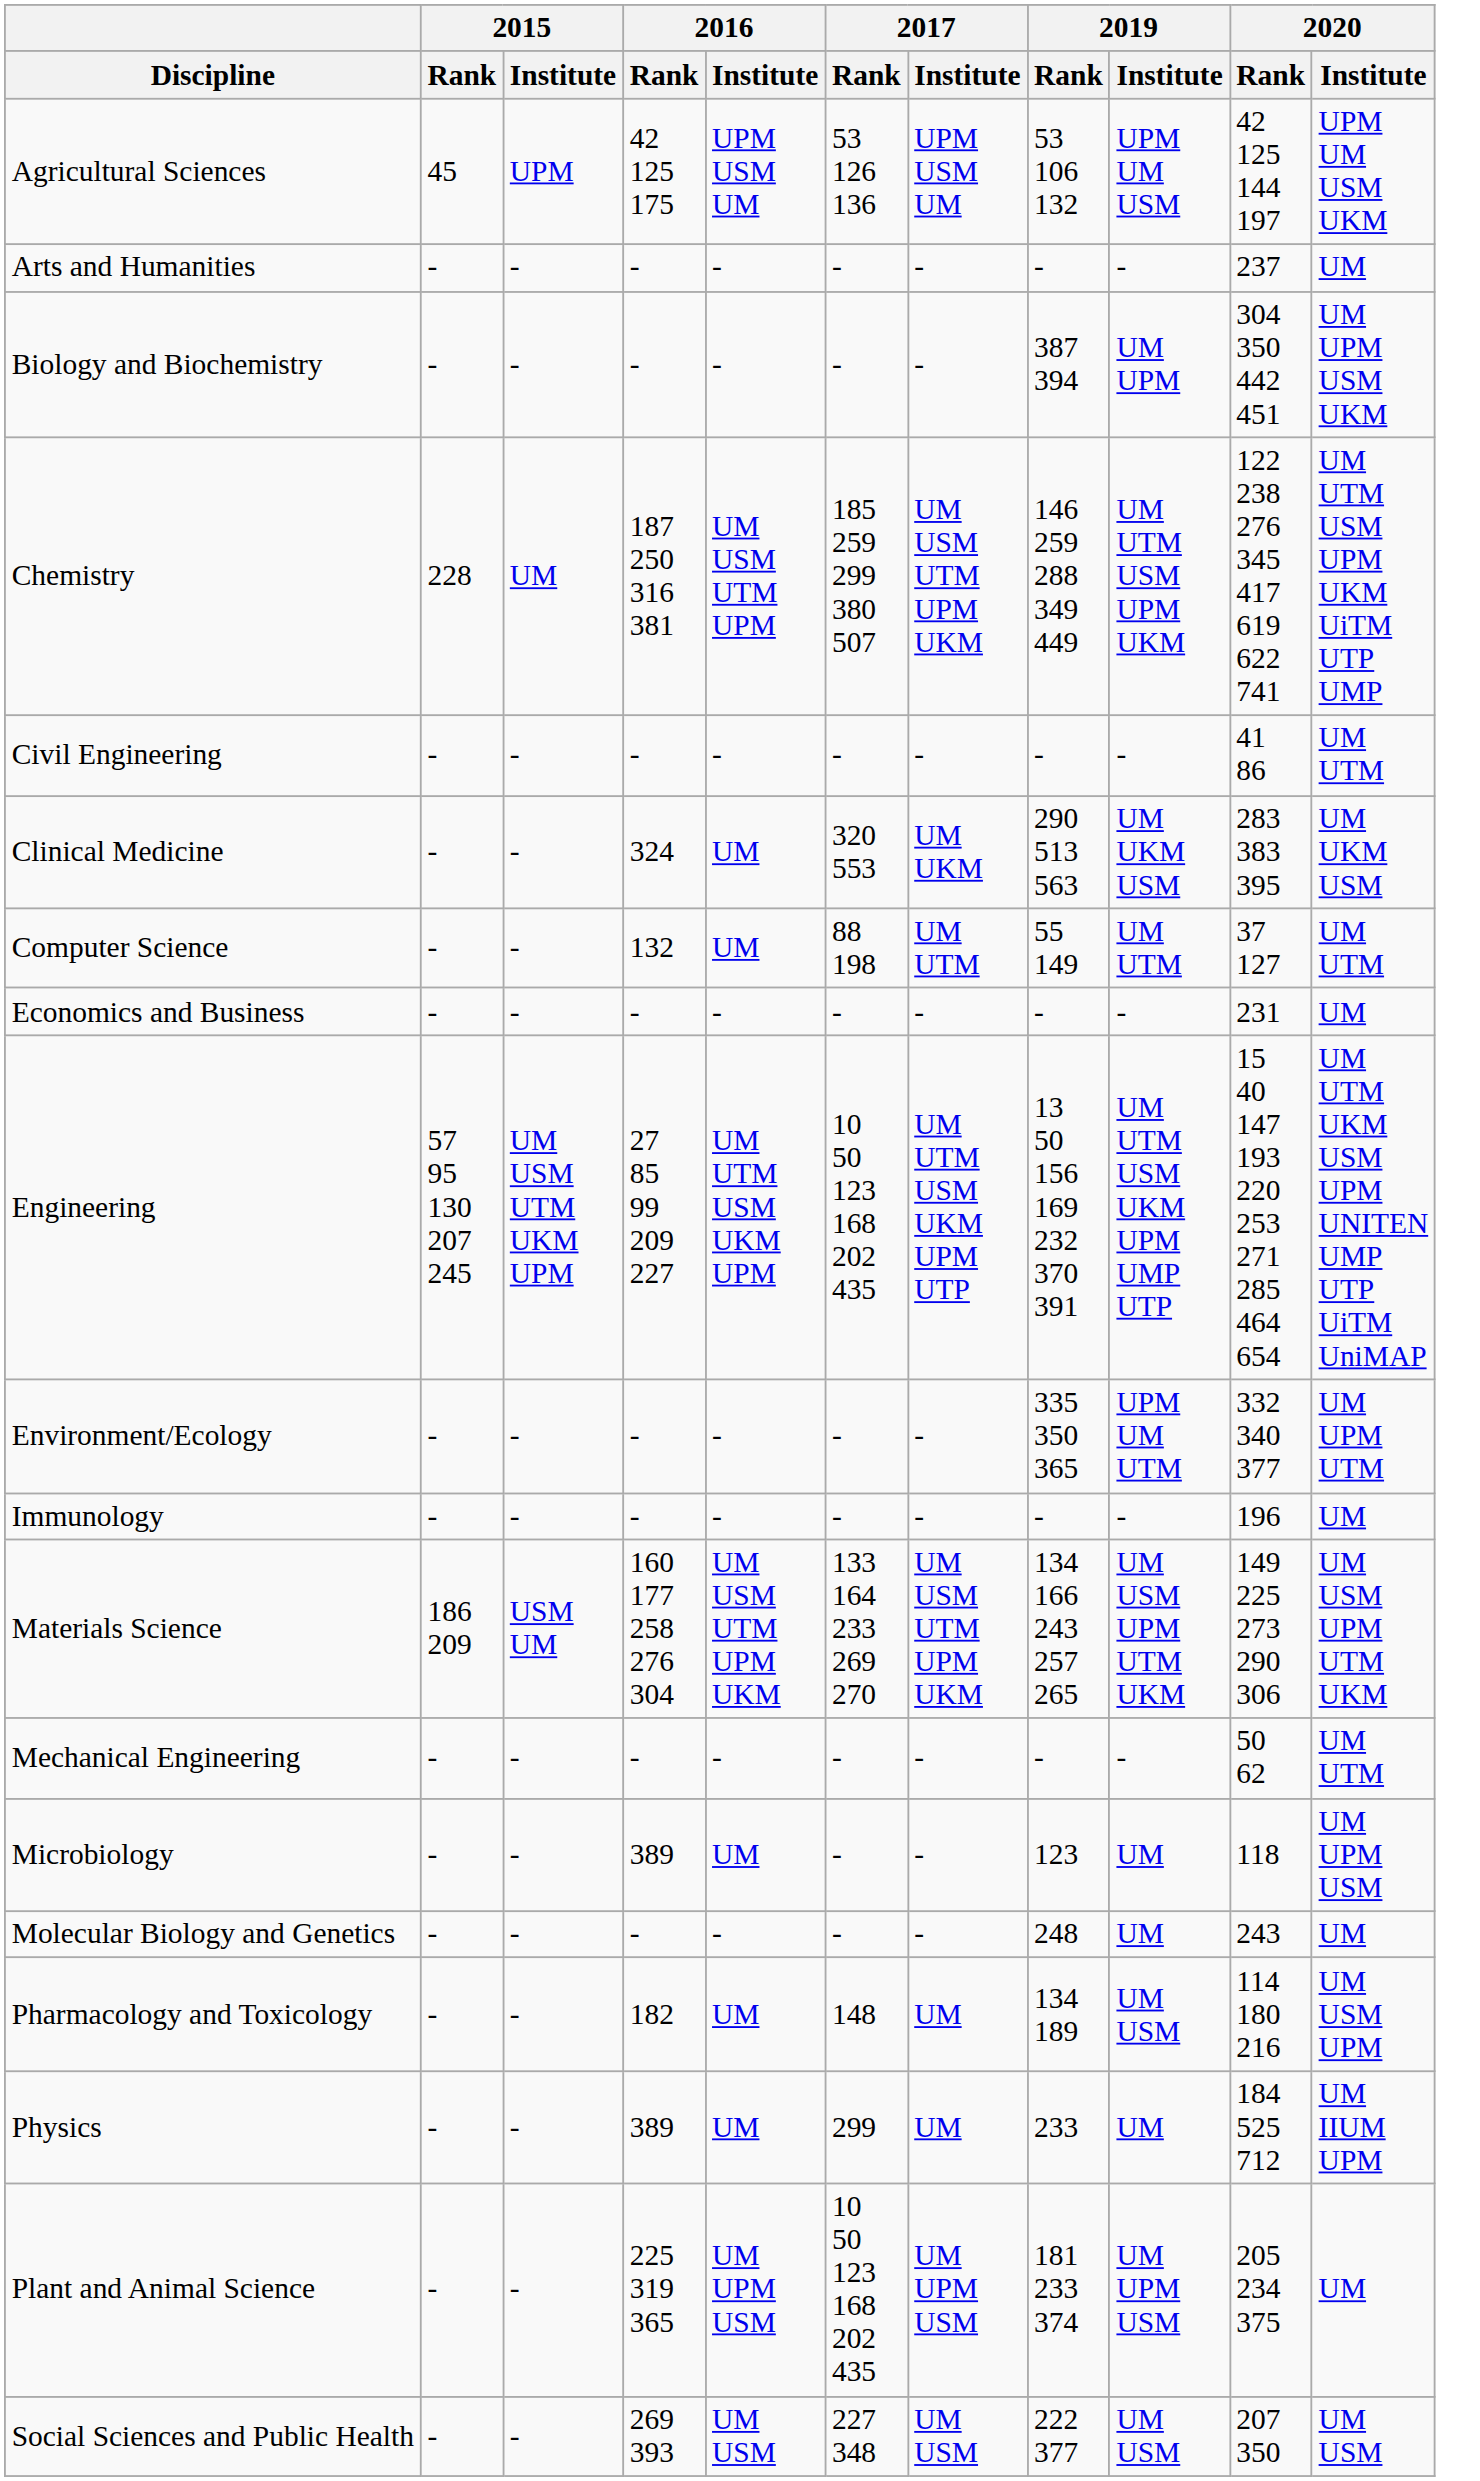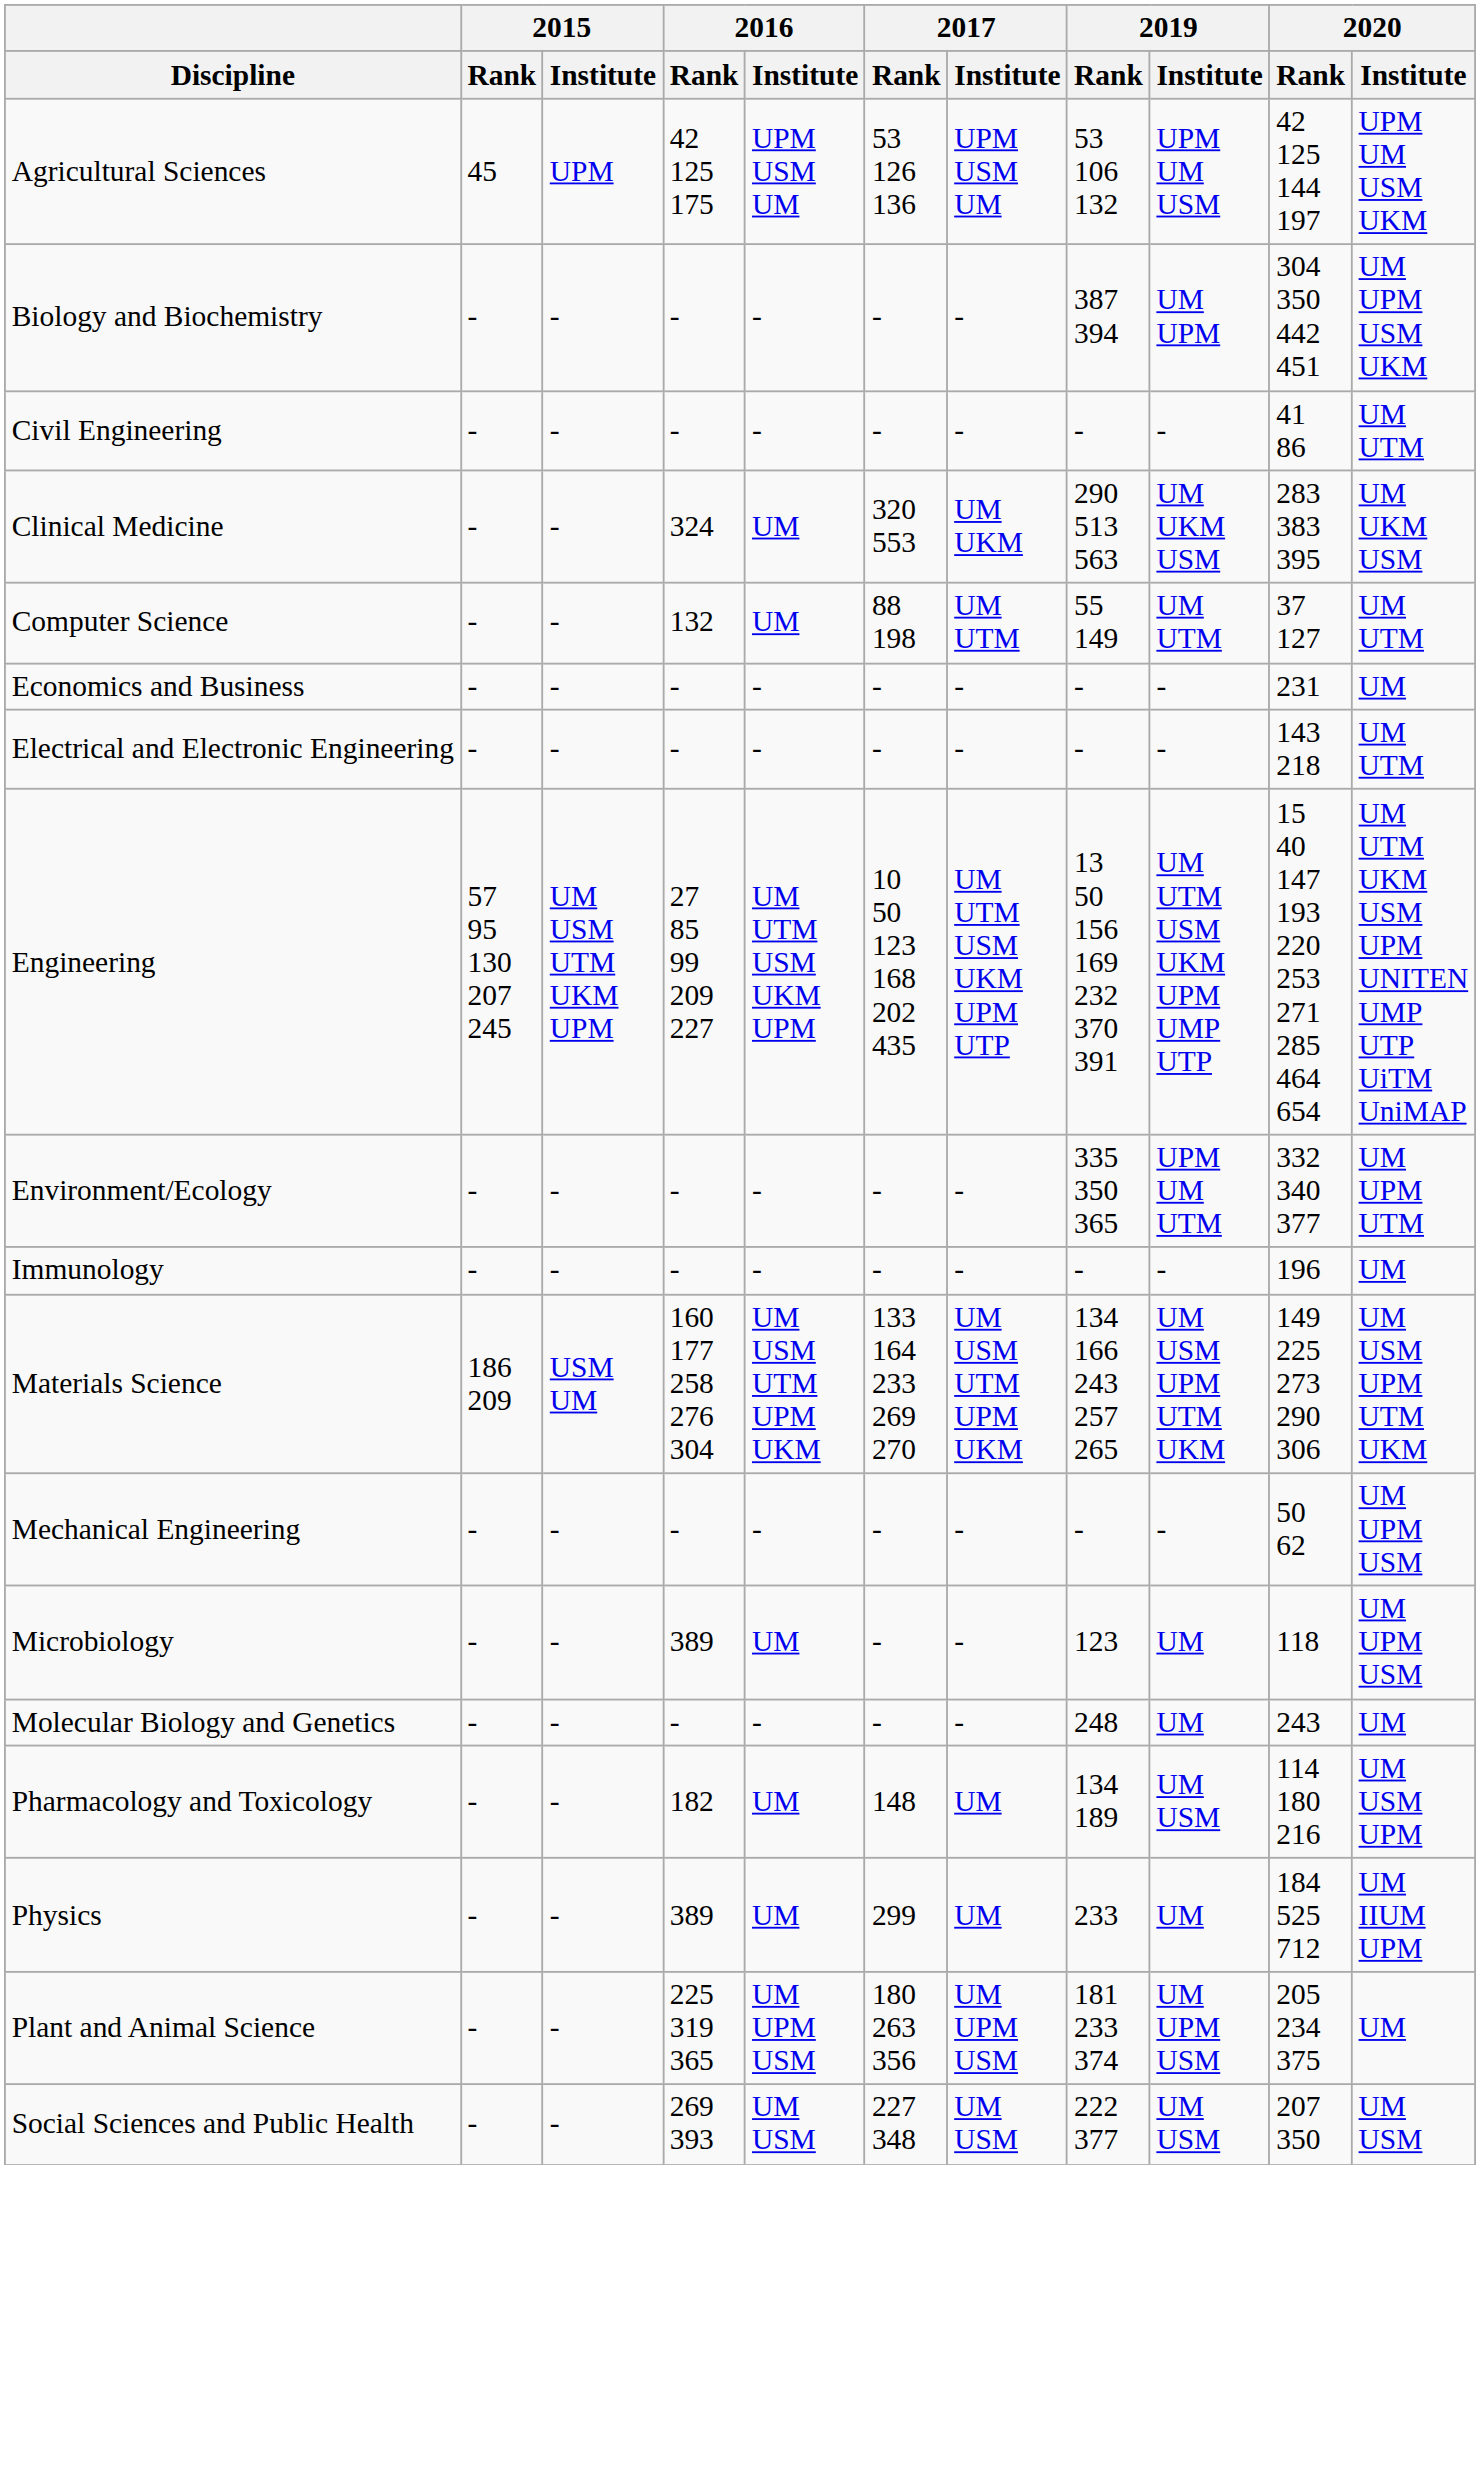 <table class="wikitable">
 <tr>
 <th></th>
 <th colspan="2">2015</th>
 <th colspan="2">2016</th>
 <th colspan="2">2017</th>
 <th colspan="2">2019</th>
 <th colspan="2">2020</th>
 </tr>
 <tr>
 <th>Discipline</th>
 <th>Rank</th>
 <th>Institute</th>
 <th>Rank</th>
 <th>Institute</th>
 <th>Rank</th>
 <th>Institute</th>
 <th>Rank</th>
 <th>Institute</th>
 <th>Rank</th>
 <th>Institute</th>
 </tr>
 <tr>
 <td>Agricultural Sciences</td>
 <td> 45</td>
 <td><a href='#'>UPM</a></td>
 <td> 42<br>125<br>175</td>
 <td><a href='#'>UPM</a><br><a href='#'>USM</a><br><a href='#'>UM</a></td>
 <td> 53<br>126<br>136</td>
 <td><a href='#'>UPM</a><br><a href='#'>USM</a><br><a href='#'>UM</a></td>
 <td> 53<br>106<br>132</td>
 <td><a href='#'>UPM</a><br><a href='#'>UM</a><br><a href='#'>USM</a></td>
 <td> 42<br>125<br>144<br>197</td>
 <td><a href='#'>UPM</a><br><a href='#'>UM</a><br><a href='#'>USM</a><br><a href='#'>UKM</a></td>
 </tr>
 <tr>
-<td>Arts and Humanities</td>
-<td> -</td>
-<td>-</td>
-<td> -</td>
-<td>-</td>
-<td> -</td>
-<td>-</td>
-<td> -</td>
-<td>-</td>
-<td> 237</td>
-<td><a href='#'>UM</a></td>
-</tr>
-<tr>
 <td>Biology and Biochemistry</td>
 <td> -</td>
 <td>-</td>
 <td> -</td>
 <td>-</td>
 <td> -</td>
 <td>-</td>
 <td> 387<br>394</td>
 <td><a href='#'>UM</a><br><a href='#'>UPM</a></td>
 <td> 304<br>350<br>442<br>451</td>
 <td><a href='#'>UM</a><br><a href='#'>UPM</a><br><a href='#'>USM</a><br><a href='#'>UKM</a></td>
-</tr>
-<tr>
-<td>Chemistry</td>
-<td> 228</td>
-<td><a href='#'>UM</a></td>
-<td> 187<br>250<br>316<br>381</td>
-<td><a href='#'>UM</a><br><a href='#'>USM</a><br><a href='#'>UTM</a><br><a href='#'>UPM</a></td>
-<td> 185<br>259<br>299<br>380<br>507</td>
-<td><a href='#'>UM</a><br><a href='#'>USM</a><br><a href='#'>UTM</a><br><a href='#'>UPM</a><br><a href='#'>UKM</a></td>
-<td> 146<br>259<br>288<br>349<br>449</td>
-<td><a href='#'>UM</a><br><a href='#'>UTM</a><br><a href='#'>USM</a><br><a href='#'>UPM</a><br><a href='#'>UKM</a></td>
-<td> 122<br>238<br>276<br>345<br>417<br>619<br>622<br>741</td>
-<td><a href='#'>UM</a><br><a href='#'>UTM</a><br><a href='#'>USM</a><br><a href='#'>UPM</a><br><a href='#'>UKM</a><br><a href='#'>UiTM</a><br><a href='#'>UTP</a><br><a href='#'>UMP</a></td>
 </tr>
 <tr>
 <td>Civil Engineering</td>
 <td> -</td>
 <td>-</td>
 <td> -</td>
 <td>-</td>
 <td> -</td>
 <td>-</td>
 <td> -</td>
 <td>-</td>
 <td> 41<br>86</td>
 <td><a href='#'>UM</a><br><a href='#'>UTM</a></td>
 </tr>
 <tr>
 <td>Clinical Medicine</td>
 <td> -</td>
 <td>-</td>
 <td> 324</td>
 <td><a href='#'>UM</a></td>
 <td> 320<br>553</td>
 <td><a href='#'>UM</a><br><a href='#'>UKM</a></td>
 <td> 290<br>513<br>563</td>
 <td><a href='#'>UM</a><br><a href='#'>UKM</a><br><a href='#'>USM</a></td>
 <td> 283<br>383<br>395</td>
 <td><a href='#'>UM</a><br><a href='#'>UKM</a><br><a href='#'>USM</a></td>
 </tr>
 <tr>
 <td>Computer Science</td>
 <td> -</td>
 <td>-</td>
 <td> 132</td>
 <td><a href='#'>UM</a></td>
 <td> 88<br>198</td>
 <td><a href='#'>UM</a><br><a href='#'>UTM</a></td>
 <td> 55<br>149</td>
 <td><a href='#'>UM</a><br><a href='#'>UTM</a></td>
 <td> 37<br>127</td>
 <td><a href='#'>UM</a><br><a href='#'>UTM</a></td>
 </tr>
 <tr>
 <td>Economics and Business</td>
 <td> -</td>
 <td>-</td>
 <td> -</td>
 <td>-</td>
 <td> -</td>
 <td>-</td>
 <td> -</td>
 <td>-</td>
 <td> 231</td>
 <td><a href='#'>UM</a></td>
+</tr>
+<tr>
+<td>Electrical and Electronic Engineering</td>
+<td> -</td>
+<td>-</td>
+<td> -</td>
+<td>-</td>
+<td> -</td>
+<td>-</td>
+<td> -</td>
+<td>-</td>
+<td> 143<br>218</td>
+<td><a href='#'>UM</a><br><a href='#'>UTM</a></td>
 </tr>
 <tr>
 <td>Engineering</td>
 <td> 57<br>95<br>130<br>207<br>245</td>
 <td><a href='#'>UM</a><br><a href='#'>USM</a><br><a href='#'>UTM</a><br><a href='#'>UKM</a><br><a href='#'>UPM</a></td>
 <td> 27<br>85<br>99<br>209<br>227</td>
 <td><a href='#'>UM</a><br><a href='#'>UTM</a><br><a href='#'>USM</a><br><a href='#'>UKM</a><br><a href='#'>UPM</a></td>
 <td> 10<br>50<br>123<br>168<br>202<br>435</td>
 <td><a href='#'>UM</a><br><a href='#'>UTM</a><br><a href='#'>USM</a><br><a href='#'>UKM</a><br><a href='#'>UPM</a><br><a href='#'>UTP</a></td>
 <td> 13<br>50<br>156<br>169<br>232<br>370<br>391</td>
 <td><a href='#'>UM</a><br><a href='#'>UTM</a><br><a href='#'>USM</a><br><a href='#'>UKM</a><br><a href='#'>UPM</a><br><a href='#'>UMP</a><br><a href='#'>UTP</a></td>
 <td> 15<br>40<br>147<br>193<br>220<br>253<br>271<br>285<br>464<br>654</td>
 <td><a href='#'>UM</a><br><a href='#'>UTM</a><br><a href='#'>UKM</a><br><a href='#'>USM</a><br><a href='#'>UPM</a><br><a href='#'>UNITEN</a><br><a href='#'>UMP</a><br><a href='#'>UTP</a><br><a href='#'>UiTM</a><br><a href='#'>UniMAP</a></td>
 </tr>
 <tr>
 <td>Environment/Ecology</td>
 <td> -</td>
 <td>-</td>
 <td> -</td>
 <td>-</td>
 <td> -</td>
 <td>-</td>
 <td> 335<br>350<br>365</td>
 <td><a href='#'>UPM</a><br><a href='#'>UM</a><br><a href='#'>UTM</a></td>
 <td> 332<br>340<br>377</td>
 <td><a href='#'>UM</a><br><a href='#'>UPM</a><br><a href='#'>UTM</a></td>
 </tr>
 <tr>
 <td>Immunology</td>
 <td> -</td>
 <td>-</td>
 <td> -</td>
 <td>-</td>
 <td> -</td>
 <td>-</td>
 <td> -</td>
 <td>-</td>
 <td> 196</td>
 <td><a href='#'>UM</a></td>
 </tr>
 <tr>
 <td>Materials Science</td>
 <td> 186<br>209</td>
 <td><a href='#'>USM</a><br><a href='#'>UM</a></td>
 <td> 160<br>177<br>258<br>276<br>304</td>
 <td><a href='#'>UM</a><br><a href='#'>USM</a><br><a href='#'>UTM</a><br><a href='#'>UPM</a><br><a href='#'>UKM</a></td>
 <td> 133<br>164<br>233<br>269<br>270</td>
 <td><a href='#'>UM</a><br><a href='#'>USM</a><br><a href='#'>UTM</a><br><a href='#'>UPM</a><br><a href='#'>UKM</a></td>
 <td> 134<br>166<br>243<br>257<br>265</td>
 <td><a href='#'>UM</a><br><a href='#'>USM</a><br><a href='#'>UPM</a><br><a href='#'>UTM</a><br><a href='#'>UKM</a></td>
 <td> 149<br>225<br>273<br>290<br>306</td>
 <td><a href='#'>UM</a><br><a href='#'>USM</a><br><a href='#'>UPM</a><br><a href='#'>UTM</a><br><a href='#'>UKM</a></td>
 </tr>
 <tr>
 <td>Mechanical Engineering</td>
 <td> -</td>
 <td>-</td>
 <td> -</td>
 <td>-</td>
 <td> -</td>
 <td>-</td>
 <td> -</td>
 <td>-</td>
 <td> 50<br>62</td>
-<td><a href='#'>UM</a><br><a href='#'>UTM</a></td>
+<td><a href='#'>UM</a><br><a href='#'>UPM</a><br><a href='#'>USM</a></td>
 </tr>
 <tr>
 <td>Microbiology</td>
 <td> -</td>
 <td>-</td>
 <td> 389</td>
 <td><a href='#'>UM</a></td>
 <td> -</td>
 <td>-</td>
 <td> 123</td>
 <td><a href='#'>UM</a></td>
 <td> 118</td>
 <td><a href='#'>UM</a><br><a href='#'>UPM</a><br><a href='#'>USM</a></td>
 </tr>
 <tr>
 <td>Molecular Biology and Genetics</td>
 <td> -</td>
 <td>-</td>
 <td> -</td>
 <td>-</td>
 <td> -</td>
 <td>-</td>
 <td> 248</td>
 <td><a href='#'>UM</a></td>
 <td> 243</td>
 <td><a href='#'>UM</a></td>
 </tr>
 <tr>
 <td>Pharmacology and Toxicology</td>
 <td> -</td>
 <td>-</td>
 <td> 182</td>
 <td><a href='#'>UM</a></td>
 <td> 148</td>
 <td><a href='#'>UM</a></td>
 <td> 134<br>189</td>
 <td><a href='#'>UM</a><br><a href='#'>USM</a></td>
 <td> 114<br>180<br>216</td>
 <td><a href='#'>UM</a><br><a href='#'>USM</a><br><a href='#'>UPM</a></td>
 </tr>
 <tr>
 <td>Physics</td>
 <td> -</td>
 <td>-</td>
 <td> 389</td>
 <td><a href='#'>UM</a></td>
 <td> 299</td>
 <td><a href='#'>UM</a></td>
 <td> 233</td>
 <td><a href='#'>UM</a></td>
 <td> 184<br>525<br>712</td>
 <td><a href='#'>UM</a><br><a href='#'>IIUM</a><br><a href='#'>UPM</a></td>
 </tr>
 <tr>
 <td>Plant and Animal Science</td>
 <td> -</td>
 <td>-</td>
 <td> 225<br>319<br>365</td>
 <td><a href='#'>UM</a><br><a href='#'>UPM</a><br><a href='#'>USM</a></td>
-<td> 10<br>50<br>123<br>168<br>202<br>435</td>
+<td> 180<br>263<br>356</td>
 <td><a href='#'>UM</a><br><a href='#'>UPM</a><br><a href='#'>USM</a></td>
 <td> 181<br>233<br>374</td>
 <td><a href='#'>UM</a><br><a href='#'>UPM</a><br><a href='#'>USM</a></td>
 <td> 205<br>234<br>375</td>
 <td><a href='#'>UM</a></td>
 </tr>
 <tr>
 <td>Social Sciences and Public Health</td>
 <td> -</td>
 <td>-</td>
 <td> 269<br>393</td>
 <td><a href='#'>UM</a><br><a href='#'>USM</a></td>
 <td> 227<br>348</td>
 <td><a href='#'>UM</a><br><a href='#'>USM</a></td>
 <td> 222<br>377</td>
 <td><a href='#'>UM</a><br><a href='#'>USM</a></td>
 <td> 207<br>350</td>
 <td><a href='#'>UM</a><br><a href='#'>USM</a></td>
 </tr>
 </table>
